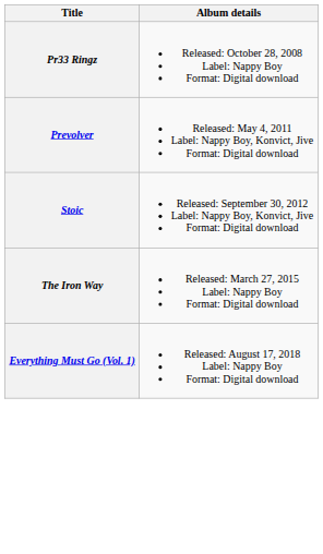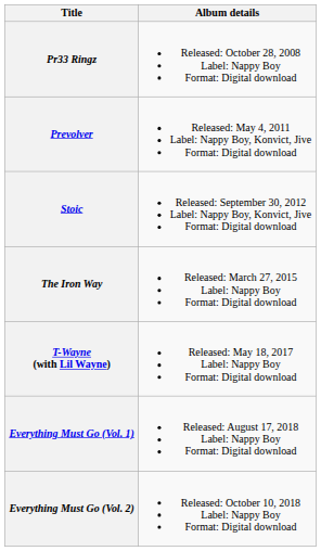 <table class="wikitable plainrowheaders" style="text-align:center;">
 <tr>
 <th scope="col" style="width:12em;">Title</th>
 <th scope="col" style="width:16em;">Album details</th>
 </tr>
 <tr>
 <th scope="row"><em>Pr33 Ringz</em></th>
 <td><br><ul><li>Released: October 28, 2008</li><li>Label: Nappy Boy</li><li>Format: Digital download</li></ul></td>
 </tr>
 <tr>
 <th scope="row"><em><a href='#'>Prevolver</a></em></th>
 <td><br><ul><li>Released: May 4, 2011</li><li>Label: Nappy Boy, Konvict, Jive</li><li>Format: Digital download</li></ul></td>
 </tr>
 <tr>
 <th scope="row"><em><a href='#'>Stoic</a></em></th>
 <td><br><ul><li>Released: September 30, 2012</li><li>Label: Nappy Boy, Konvict, Jive</li><li>Format: Digital download</li></ul></td>
 </tr>
 <tr>
 <th scope="row"><em>The Iron Way</em></th>
 <td><br><ul><li>Released: March 27, 2015</li><li>Label: Nappy Boy</li><li>Format: Digital download</li></ul></td>
 </tr>
 <tr>
+<th scope="row"><em><a href='#'>T-Wayne</a></em><br><span>(with <a href='#'>Lil Wayne</a>)</span></th>
+<td><br><ul><li>Released: May 18, 2017</li><li>Label: Nappy Boy</li><li>Format: Digital download</li></ul></td>
+</tr>
+<tr>
 <th scope="row"><em><a href='#'>Everything Must Go (Vol. 1)</a></em></th>
 <td><br><ul><li>Released: August 17, 2018</li><li>Label: Nappy Boy</li><li>Format: Digital download</li></ul></td>
 </tr>
+<tr>
+<th scope="row"><em>Everything Must Go (Vol. 2)</em></th>
+<td><br><ul><li>Released: October 10, 2018</li><li>Label: Nappy Boy</li><li>Format: Digital download</li></ul></td>
+</tr>
 </table>
